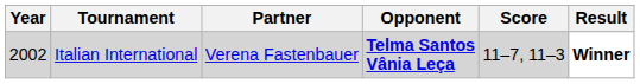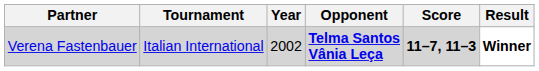 <table class="sortable wikitable" style="font-size: 100%;">
 <tr>
+<th>Partner</th>
+<th>Tournament</th>
 <th>Year</th>
-<th>Tournament</th>
-<th>Partner</th>
 <th>Opponent</th>
 <th>Score</th>
 <th>Result</th>
 </tr>
 <tr style="background:#D5D5D5">
+<td align="left"> <a href='#'>Verena Fastenbauer</a></td>
+<td align="left"><a href='#'>Italian International</a></td>
 <td align="center">2002</td>
-<td align="left"><a href='#'>Italian International</a></td>
-<td align="left"> <a href='#'>Verena Fastenbauer</a></td>
 <td align="left"><strong> <a href='#'>Telma Santos</a><br> <a href='#'>Vânia Leça</a></strong></td>
-<td align="left">11–7, 11–3</td>
+<td align="left"><strong>11–7, 11–3</strong></td>
 <td style="text-align:left; background:white"> <strong>Winner</strong></td>
 </tr>
 </table>
